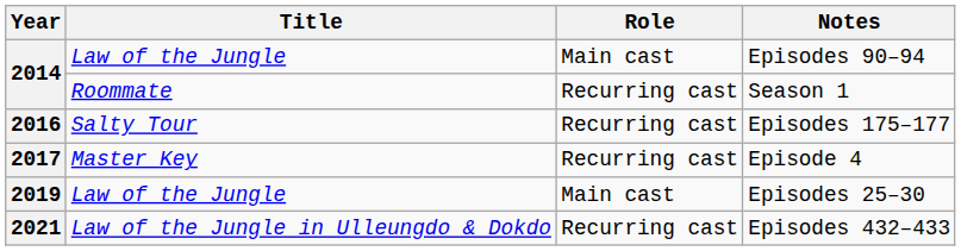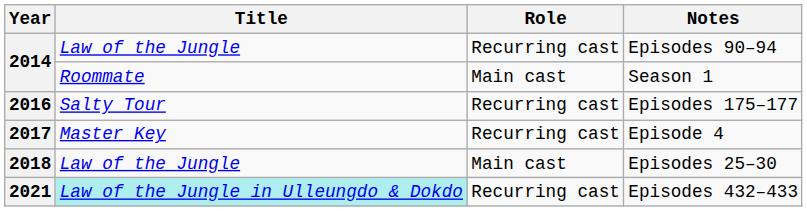 <table class="wikitable plainrowheaders">
 <tr>
 <th scope="col">Year</th>
 <th scope="col">Title</th>
 <th scope="col">Role</th>
 <th scope="col">Notes</th>
 </tr>
 <tr>
 <th scope="row" rowspan="2">2014</th>
 <td><em><a href='#'>Law of the Jungle</a></em></td>
-<td>Main cast</td>
+<td>Recurring cast</td>
 <td>Episodes 90–94</td>
 </tr>
 <tr>
 <td><em><a href='#'>Roommate</a></em></td>
-<td>Recurring cast</td>
+<td>Main cast</td>
 <td>Season 1</td>
 </tr>
 <tr>
 <th scope="row">2016</th>
 <td><em><a href='#'>Salty Tour</a></em></td>
 <td>Recurring cast</td>
 <td>Episodes 175–177</td>
 </tr>
 <tr>
 <th scope="row">2017</th>
 <td><em><a href='#'>Master Key</a></em></td>
 <td>Recurring cast</td>
 <td>Episode 4</td>
 </tr>
 <tr>
-<th scope="row">2019</th>
+<th scope="row">2018</th>
 <td><em><a href='#'>Law of the Jungle</a></em></td>
 <td>Main cast</td>
 <td>Episodes 25–30</td>
 </tr>
 <tr>
 <th scope="row">2021</th>
-<td><em><a href='#'>Law of the Jungle in Ulleungdo & Dokdo</a></em></td>
+<td style="background: paleturquoise;"><em><a href='#'>Law of the Jungle in Ulleungdo & Dokdo</a></em></td>
 <td>Recurring cast</td>
 <td>Episodes 432–433</td>
 </tr>
 </table>
